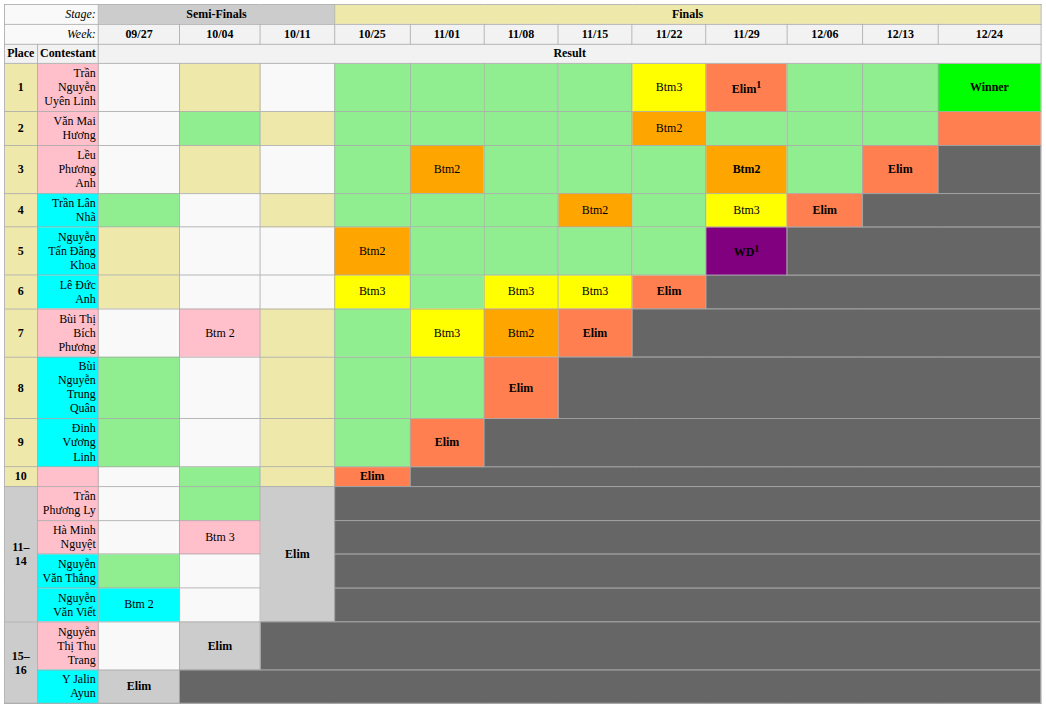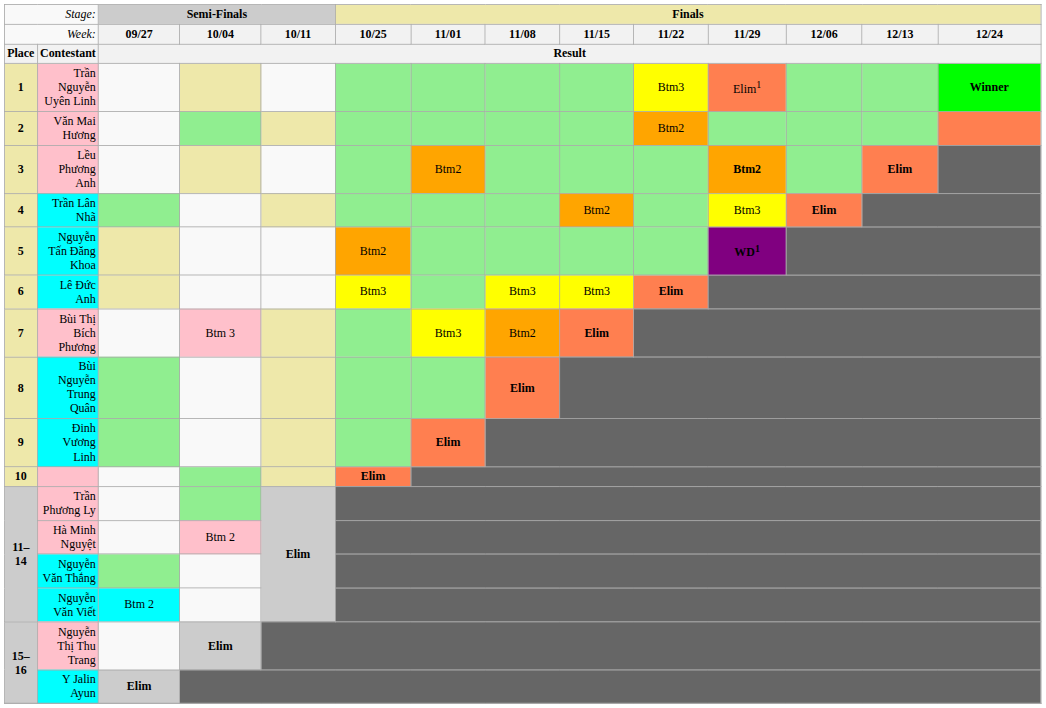 <table class="wikitable" style="text-align:center; font-size:90%">
 <tr>
 <td colspan="2" align="right"><em>Stage:</em></td>
 <td colspan="3" bgcolor="CCCCCC" align="Center"><strong>Semi-Finals</strong></td>
 <td colspan="9" bgcolor="palegoldenrod" align="Center"><strong>Finals</strong></td>
 </tr>
 <tr>
 <td colspan="2" align="right" width=4%><em>Week:</em></td>
 <th>09/27</th>
 <th>10/04</th>
 <th>10/11</th>
 <th>10/25</th>
 <th>11/01</th>
 <th>11/08</th>
 <th>11/15</th>
 <th>11/22</th>
 <th>11/29</th>
 <th>12/06</th>
 <th>12/13</th>
 <th>12/24</th>
 </tr>
 <tr>
 <th>Place</th>
 <th>Contestant</th>
 <th colspan="14" align="center">Result</th>
 </tr>
 <tr>
 <td align="center" bgcolor="palegoldenrod"><strong>1</strong></td>
 <td bgcolor="pink" align="right">Trần Nguyễn Uyên Linh</td>
 <td></td>
 <td bgcolor="palegoldenrod" align="center"></td>
 <td></td>
 <td bgcolor="lightgreen"></td>
 <td bgcolor="lightgreen"></td>
 <td bgcolor="lightgreen"></td>
 <td bgcolor="lightgreen"></td>
 <td bgcolor="yellow"  align="center">Btm3</td>
-<td bgcolor="coral" align="center"><strong>Elim<sup>1</sup></strong></td>
+<td bgcolor="coral" align="center">Elim<sup>1</sup></td>
 <td bgcolor="lightgreen"></td>
 <td bgcolor="lightgreen"></td>
 <td bgcolor="lime" align="center"><strong>Winner</strong></td>
 </tr>
 <tr>
 <td align="center" bgcolor="palegoldenrod"><strong>2</strong></td>
 <td bgcolor="pink" align="right">Văn Mai Hương</td>
 <td></td>
 <td bgcolor="lightgreen"></td>
 <td bgcolor="palegoldenrod" align="center"></td>
 <td bgcolor="lightgreen"></td>
 <td bgcolor="lightgreen"></td>
 <td bgcolor="lightgreen"></td>
 <td bgcolor="lightgreen"></td>
 <td bgcolor="orange"  align="center">Btm2</td>
 <td bgcolor="lightgreen"></td>
 <td bgcolor="lightgreen"></td>
 <td bgcolor="lightgreen"></td>
 <td bgcolor="coral" align="center"></td>
 </tr>
 <tr>
 <td align="center" bgcolor="palegoldenrod"><strong>3</strong></td>
 <td bgcolor="pink" align="right">Lều Phương Anh</td>
 <td></td>
 <td bgcolor="palegoldenrod" align="center"></td>
 <td></td>
 <td bgcolor="lightgreen"></td>
 <td bgcolor="orange"  align="center">Btm2</td>
 <td bgcolor="lightgreen"></td>
 <td bgcolor="lightgreen"></td>
 <td bgcolor="lightgreen"></td>
 <td bgcolor="orange"  align="center"><strong>Btm2</strong></td>
 <td bgcolor="lightgreen"></td>
 <td bgcolor="coral" align="center"><strong>Elim</strong></td>
 <td colspan="1" bgcolor="666666"></td>
 </tr>
 <tr>
 <td align="center" bgcolor="palegoldenrod"><strong>4</strong></td>
 <td bgcolor="cyan" align="right">Trần Lân Nhã</td>
 <td bgcolor="lightgreen"></td>
 <td></td>
 <td bgcolor="palegoldenrod" align="center"></td>
 <td bgcolor="lightgreen"></td>
 <td bgcolor="lightgreen"></td>
 <td bgcolor="lightgreen"></td>
 <td bgcolor="orange"  align="center">Btm2</td>
 <td bgcolor="lightgreen"></td>
 <td bgcolor="yellow"  align="center">Btm3</td>
 <td bgcolor="coral" align="center"><strong>Elim</strong></td>
 <td colspan="2" bgcolor="666666"></td>
 </tr>
 <tr>
 <td align="center" bgcolor="palegoldenrod"><strong>5</strong></td>
 <td bgcolor="cyan" align="right">Nguyễn Tấn Đăng Khoa</td>
 <td bgcolor="palegoldenrod" align="center"></td>
 <td></td>
 <td></td>
 <td bgcolor="orange"  align="center">Btm2</td>
 <td bgcolor="lightgreen"></td>
 <td bgcolor="lightgreen"></td>
 <td bgcolor="lightgreen"></td>
 <td bgcolor="lightgreen"></td>
 <td bgcolor="purple" align="center"><span><strong>WD<sup>1</sup></strong></span></td>
 <td colspan="3" bgcolor="666666"></td>
 </tr>
 <tr>
 <td align="center" bgcolor="palegoldenrod"><strong>6</strong></td>
 <td bgcolor="cyan" align="right">Lê Đức Anh</td>
 <td bgcolor="palegoldenrod" align="center"></td>
 <td></td>
 <td></td>
 <td bgcolor="yellow"  align="center">Btm3</td>
 <td bgcolor="lightgreen"></td>
 <td bgcolor="yellow"  align="center">Btm3</td>
 <td bgcolor="yellow"  align="center">Btm3</td>
 <td bgcolor="coral" align="center"><strong>Elim</strong></td>
 <td colspan="4" bgcolor="666666"></td>
 </tr>
 <tr>
 <td align="center" bgcolor="palegoldenrod"><strong>7</strong></td>
 <td bgcolor="pink" align="right">Bùi Thị Bích Phương</td>
 <td></td>
-<td bgcolor="pink" align="center">Btm 2</td>
+<td bgcolor="pink" align="center">Btm 3</td>
 <td bgcolor="palegoldenrod" align="center"></td>
 <td bgcolor="lightgreen"></td>
 <td bgcolor="yellow"  align="center">Btm3</td>
 <td bgcolor="orange"  align="center">Btm2</td>
 <td bgcolor="coral" align="center"><strong>Elim</strong></td>
 <td colspan="5" bgcolor="666666"></td>
 </tr>
 <tr>
 <td align="center" bgcolor="palegoldenrod"><strong>8</strong></td>
 <td bgcolor="cyan" align="right">Bùi Nguyễn Trung Quân</td>
 <td bgcolor="lightgreen"></td>
 <td></td>
 <td bgcolor="palegoldenrod" align="center"></td>
 <td bgcolor="lightgreen"></td>
 <td bgcolor="lightgreen"></td>
 <td bgcolor="coral" align="center"><strong>Elim</strong></td>
 <td colspan="6" bgcolor="666666"></td>
 </tr>
 <tr>
 <td align="center" bgcolor="palegoldenrod"><strong>9</strong></td>
 <td bgcolor="cyan" align="right">Đinh Vương Linh</td>
 <td bgcolor="lightgreen"></td>
 <td></td>
 <td bgcolor="palegoldenrod" align="center"></td>
 <td bgcolor="lightgreen"></td>
 <td bgcolor="coral" align="center"><strong>Elim</strong></td>
 <td colspan="7" bgcolor="666666"></td>
 </tr>
 <tr>
 <td align="center" bgcolor="palegoldenrod"><strong>10</strong></td>
 <td bgcolor="pink" align="right"></td>
 <td></td>
 <td bgcolor="lightgreen"></td>
 <td bgcolor="palegoldenrod" align="center"></td>
 <td bgcolor="coral" align="center"><strong>Elim</strong></td>
 <td colspan="8" bgcolor="666666"></td>
 </tr>
 <tr>
 <td rowspan=4 align="center" bgcolor="#CCCCCC"><strong>11–14</strong></td>
 <td bgcolor="pink" align="right">Trần Phương Ly</td>
 <td></td>
 <td bgcolor="lightgreen"></td>
 <td rowspan=4 bgcolor="#CCCCCC" align="center"><strong>Elim</strong></td>
 <td colspan="9" bgcolor="666666"></td>
 </tr>
 <tr>
 <td bgcolor="pink" align="right">Hà Minh Nguyệt</td>
 <td></td>
-<td bgcolor="pink" align="center">Btm 3</td>
+<td bgcolor="pink" align="center">Btm 2</td>
 <td colspan="9" bgcolor="666666"></td>
 </tr>
 <tr>
 <td bgcolor="cyan" align="right">Nguyễn Văn Thắng</td>
 <td bgcolor="lightgreen"></td>
 <td></td>
 <td colspan="9" bgcolor="666666"></td>
 </tr>
 <tr>
 <td bgcolor="cyan" align="right">Nguyễn Văn Viết</td>
 <td bgcolor="cyan" align="center">Btm 2</td>
 <td></td>
 <td colspan="9" bgcolor="666666"></td>
 </tr>
 <tr>
 <td rowspan="2" align="center" bgcolor="#CCCCCC"><strong>15–16</strong></td>
 <td bgcolor="pink" align="right">Nguyễn Thị Thu Trang</td>
 <td></td>
 <td bgcolor="#CCCCCC" align="center"><strong>Elim</strong></td>
 <td colspan="10" bgcolor="666666"></td>
 </tr>
 <tr>
 <td bgcolor="cyan" align="right">Y Jalin Ayun</td>
 <td bgcolor="#CCCCCC" align="center"><strong>Elim</strong></td>
 <td colspan="11" bgcolor="666666"></td>
 </tr>
 <tr>
 </tr>
 </table>
